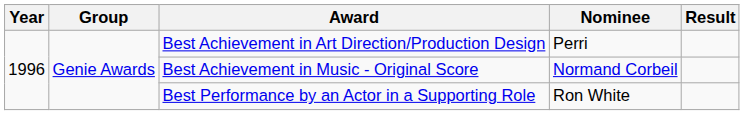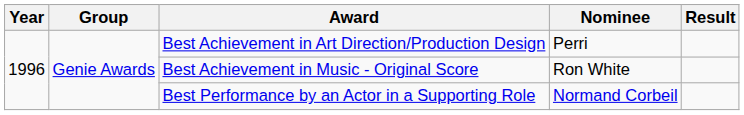 <table class="wikitable">
 <tr>
 <th>Year</th>
 <th>Group</th>
 <th>Award</th>
 <th>Nominee</th>
 <th>Result</th>
 </tr>
 <tr>
 <td rowspan="3">1996</td>
 <td rowspan="3"><a href='#'>Genie Awards</a></td>
 <td><a href='#'>Best Achievement in Art Direction/Production Design</a></td>
 <td>Perri</td>
 <td></td>
 </tr>
 <tr>
 <td><a href='#'>Best Achievement in Music - Original Score</a></td>
-<td><a href='#'>Normand Corbeil</a></td>
+<td>Ron White</td>
 <td></td>
 </tr>
 <tr>
 <td><a href='#'>Best Performance by an Actor in a Supporting Role</a></td>
-<td>Ron White</td>
+<td><a href='#'>Normand Corbeil</a></td>
 <td></td>
 </tr>
 </table>
